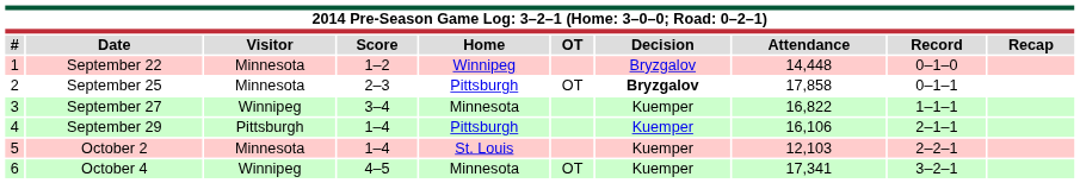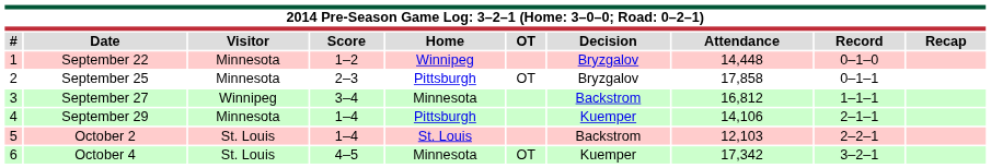 <table class="toccolours collapsible collapsed" style="width:90%; clear:both; margin:1.5em auto; text-align:center;">
 <tr>
 <th colspan=10 style="background:#fff; border-top:#025736 5px solid; border-bottom:#BF2B37 5px solid;">2014 Pre-Season Game Log: 3–2–1 (Home: 3–0–0; Road: 0–2–1)</th>
 </tr>
 <tr style="text-align:center; background:#ddd;">
 <th>#</th>
 <th>Date</th>
 <th>Visitor</th>
 <th>Score</th>
 <th>Home</th>
 <th>OT</th>
 <th>Decision</th>
 <th>Attendance</th>
 <th>Record</th>
 <th>Recap</th>
 </tr>
 <tr style="background:#fcc;">
 <td>1</td>
 <td>September 22</td>
 <td>Minnesota</td>
 <td>1–2</td>
 <td><a href='#'>Winnipeg</a></td>
 <td></td>
 <td><a href='#'>Bryzgalov</a></td>
 <td>14,448</td>
 <td>0–1–0</td>
 <td></td>
 </tr>
 <tr style="background:#fff;">
 <td>2</td>
 <td>September 25</td>
 <td>Minnesota</td>
 <td>2–3</td>
 <td><a href='#'>Pittsburgh</a></td>
 <td>OT</td>
-<td><strong>Bryzgalov</strong></td>
+<td>Bryzgalov</td>
 <td>17,858</td>
 <td>0–1–1</td>
 <td></td>
 </tr>
 <tr style="background:#cfc;">
 <td>3</td>
 <td>September 27</td>
 <td>Winnipeg</td>
 <td>3–4</td>
 <td>Minnesota</td>
 <td></td>
-<td>Kuemper</td>
-<td>16,822</td>
+<td><a href='#'>Backstrom</a></td>
+<td>16,812</td>
 <td>1–1–1</td>
 <td></td>
 </tr>
 <tr style="background:#cfc;">
 <td>4</td>
 <td>September 29</td>
-<td>Pittsburgh</td>
+<td>Minnesota</td>
 <td>1–4</td>
 <td><a href='#'>Pittsburgh</a></td>
 <td></td>
 <td><a href='#'>Kuemper</a></td>
-<td>16,106</td>
+<td>14,106</td>
 <td>2–1–1</td>
 <td></td>
 </tr>
 <tr style="background:#fcc;">
 <td>5</td>
 <td>October 2</td>
-<td>Minnesota</td>
+<td>St. Louis</td>
 <td>1–4</td>
 <td><a href='#'>St. Louis</a></td>
 <td></td>
-<td>Kuemper</td>
+<td>Backstrom</td>
 <td>12,103</td>
 <td>2–2–1</td>
 <td></td>
 </tr>
 <tr style="background:#cfc;">
 <td>6</td>
 <td>October 4</td>
-<td>Winnipeg</td>
+<td>St. Louis</td>
 <td>4–5</td>
 <td>Minnesota</td>
 <td>OT</td>
 <td>Kuemper</td>
-<td>17,341</td>
+<td>17,342</td>
 <td>3–2–1</td>
 <td></td>
 </tr>
 </table>
